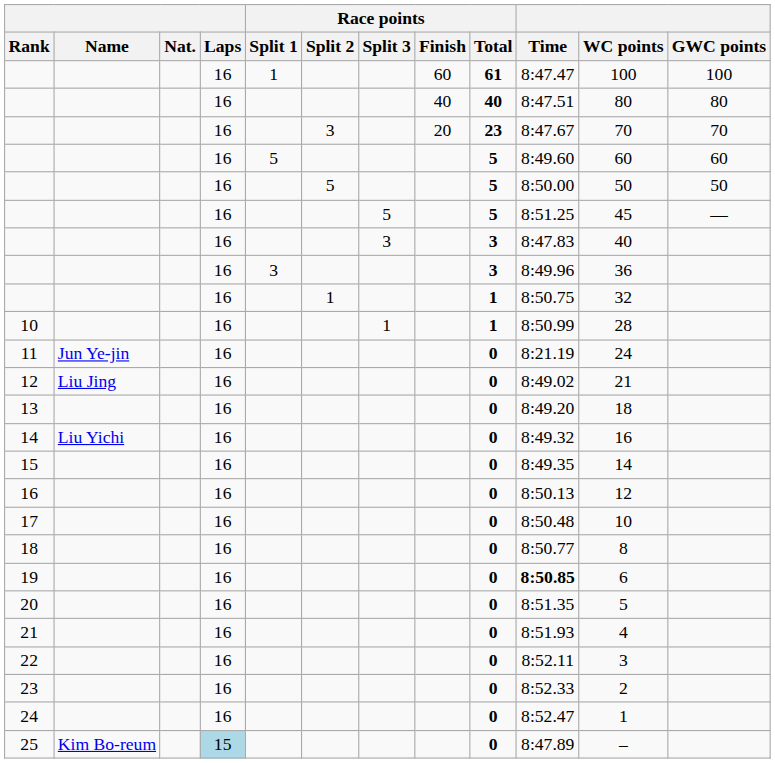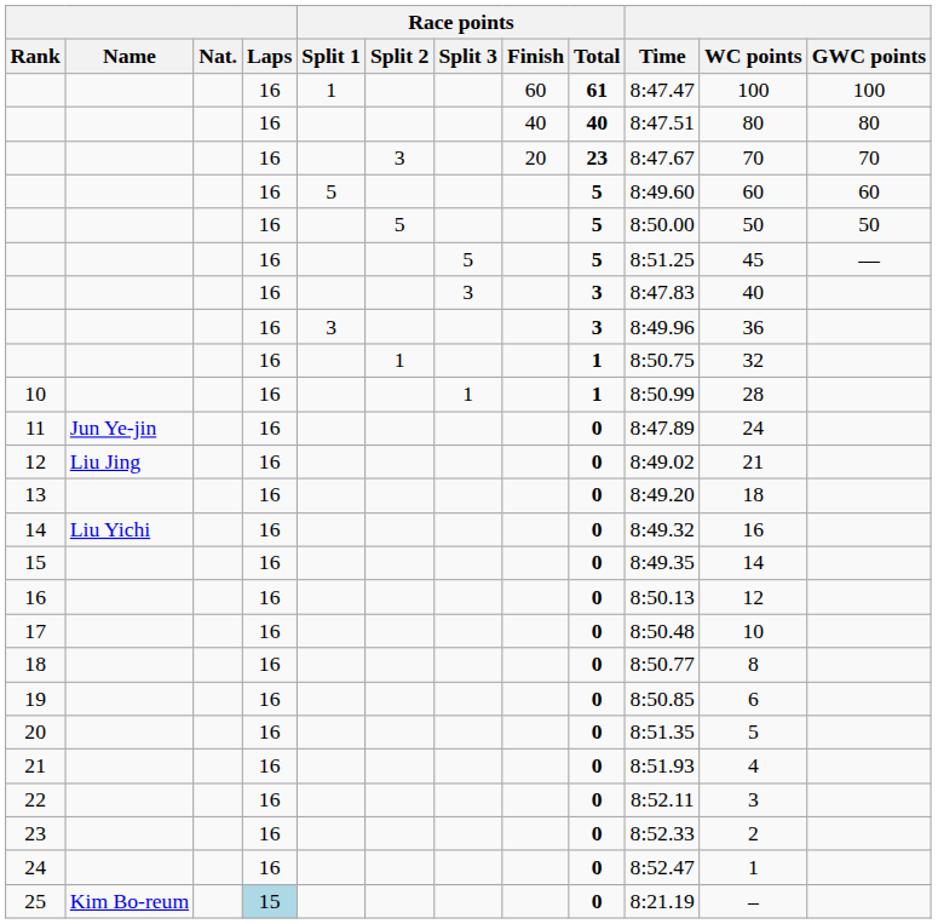 <table class="wikitable sortable" style="text-align:center">
 <tr>
 <th colspan=4></th>
 <th colspan=5>Race points</th>
 <th colspan=3></th>
 </tr>
 <tr>
 <th>Rank</th>
 <th>Name</th>
 <th>Nat.</th>
 <th>Laps</th>
 <th>Split 1</th>
 <th>Split 2</th>
 <th>Split 3</th>
 <th>Finish</th>
 <th>Total</th>
 <th>Time</th>
 <th>WC points</th>
 <th>GWC points</th>
 </tr>
 <tr>
 <td></td>
 <td align=left></td>
 <td></td>
 <td>16</td>
 <td>1</td>
 <td></td>
 <td></td>
 <td>60</td>
 <td><strong>61</strong></td>
 <td>8:47.47</td>
 <td>100</td>
 <td>100</td>
 </tr>
 <tr>
 <td></td>
 <td align=left></td>
 <td></td>
 <td>16</td>
 <td></td>
 <td></td>
 <td></td>
 <td>40</td>
 <td><strong>40</strong></td>
 <td>8:47.51</td>
 <td>80</td>
 <td>80</td>
 </tr>
 <tr>
 <td></td>
 <td align=left></td>
 <td></td>
 <td>16</td>
 <td></td>
 <td>3</td>
 <td></td>
 <td>20</td>
 <td><strong>23</strong></td>
 <td>8:47.67</td>
 <td>70</td>
 <td>70</td>
 </tr>
 <tr>
 <td></td>
 <td align=left></td>
 <td></td>
 <td>16</td>
 <td>5</td>
 <td></td>
 <td></td>
 <td></td>
 <td><strong>5</strong></td>
 <td>8:49.60</td>
 <td>60</td>
 <td>60</td>
 </tr>
 <tr>
 <td></td>
 <td align=left></td>
 <td></td>
 <td>16</td>
 <td></td>
 <td>5</td>
 <td></td>
 <td></td>
 <td><strong>5</strong></td>
 <td>8:50.00</td>
 <td>50</td>
 <td>50</td>
 </tr>
 <tr>
 <td></td>
 <td align=left></td>
 <td></td>
 <td>16</td>
 <td></td>
 <td></td>
 <td>5</td>
 <td></td>
 <td><strong>5</strong></td>
 <td>8:51.25</td>
 <td>45</td>
 <td>—</td>
 </tr>
 <tr>
 <td></td>
 <td align=left></td>
 <td></td>
 <td>16</td>
 <td></td>
 <td></td>
 <td>3</td>
 <td></td>
 <td><strong>3</strong></td>
 <td>8:47.83</td>
 <td>40</td>
 <td></td>
 </tr>
 <tr>
 <td></td>
 <td align=left></td>
 <td></td>
 <td>16</td>
 <td>3</td>
 <td></td>
 <td></td>
 <td></td>
 <td><strong>3</strong></td>
 <td>8:49.96</td>
 <td>36</td>
 <td></td>
 </tr>
 <tr>
 <td></td>
 <td align=left></td>
 <td></td>
 <td>16</td>
 <td></td>
 <td>1</td>
 <td></td>
 <td></td>
 <td><strong>1</strong></td>
 <td>8:50.75</td>
 <td>32</td>
 <td></td>
 </tr>
 <tr>
 <td>10</td>
 <td align=left></td>
 <td></td>
 <td>16</td>
 <td></td>
 <td></td>
 <td>1</td>
 <td></td>
 <td><strong>1</strong></td>
 <td>8:50.99</td>
 <td>28</td>
 <td></td>
 </tr>
 <tr>
 <td>11</td>
 <td align=left><a href='#'>Jun Ye-jin</a></td>
 <td></td>
 <td>16</td>
 <td></td>
 <td></td>
 <td></td>
 <td></td>
 <td><strong>0</strong></td>
-<td>8:21.19</td>
+<td>8:47.89</td>
 <td>24</td>
 <td></td>
 </tr>
 <tr>
 <td>12</td>
 <td align=left><a href='#'>Liu Jing</a></td>
 <td></td>
 <td>16</td>
 <td></td>
 <td></td>
 <td></td>
 <td></td>
 <td><strong>0</strong></td>
 <td>8:49.02</td>
 <td>21</td>
 <td></td>
 </tr>
 <tr>
 <td>13</td>
 <td align=left></td>
 <td></td>
 <td>16</td>
 <td></td>
 <td></td>
 <td></td>
 <td></td>
 <td><strong>0</strong></td>
 <td>8:49.20</td>
 <td>18</td>
 <td></td>
 </tr>
 <tr>
 <td>14</td>
 <td align=left><a href='#'>Liu Yichi</a></td>
 <td></td>
 <td>16</td>
 <td></td>
 <td></td>
 <td></td>
 <td></td>
 <td><strong>0</strong></td>
 <td>8:49.32</td>
 <td>16</td>
 <td></td>
 </tr>
 <tr>
 <td>15</td>
 <td align=left></td>
 <td></td>
 <td>16</td>
 <td></td>
 <td></td>
 <td></td>
 <td></td>
 <td><strong>0</strong></td>
 <td>8:49.35</td>
 <td>14</td>
 <td></td>
 </tr>
 <tr>
 <td>16</td>
 <td align=left></td>
 <td></td>
 <td>16</td>
 <td></td>
 <td></td>
 <td></td>
 <td></td>
 <td><strong>0</strong></td>
 <td>8:50.13</td>
 <td>12</td>
 <td></td>
 </tr>
 <tr>
 <td>17</td>
 <td align=left></td>
 <td></td>
 <td>16</td>
 <td></td>
 <td></td>
 <td></td>
 <td></td>
 <td><strong>0</strong></td>
 <td>8:50.48</td>
 <td>10</td>
 <td></td>
 </tr>
 <tr>
 <td>18</td>
 <td align=left></td>
 <td></td>
 <td>16</td>
 <td></td>
 <td></td>
 <td></td>
 <td></td>
 <td><strong>0</strong></td>
 <td>8:50.77</td>
 <td>8</td>
 <td></td>
 </tr>
 <tr>
 <td>19</td>
 <td align=left></td>
 <td></td>
 <td>16</td>
 <td></td>
 <td></td>
 <td></td>
 <td></td>
 <td><strong>0</strong></td>
-<td><strong>8:50.85</strong></td>
+<td>8:50.85</td>
 <td>6</td>
 <td></td>
 </tr>
 <tr>
 <td>20</td>
 <td align=left></td>
 <td></td>
 <td>16</td>
 <td></td>
 <td></td>
 <td></td>
 <td></td>
 <td><strong>0</strong></td>
 <td>8:51.35</td>
 <td>5</td>
 <td></td>
 </tr>
 <tr>
 <td>21</td>
 <td align=left></td>
 <td></td>
 <td>16</td>
 <td></td>
 <td></td>
 <td></td>
 <td></td>
 <td><strong>0</strong></td>
 <td>8:51.93</td>
 <td>4</td>
 <td></td>
 </tr>
 <tr>
 <td>22</td>
 <td align=left></td>
 <td></td>
 <td>16</td>
 <td></td>
 <td></td>
 <td></td>
 <td></td>
 <td><strong>0</strong></td>
 <td>8:52.11</td>
 <td>3</td>
 <td></td>
 </tr>
 <tr>
 <td>23</td>
 <td align=left></td>
 <td></td>
 <td>16</td>
 <td></td>
 <td></td>
 <td></td>
 <td></td>
 <td><strong>0</strong></td>
 <td>8:52.33</td>
 <td>2</td>
 <td></td>
 </tr>
 <tr>
 <td>24</td>
 <td align=left></td>
 <td></td>
 <td>16</td>
 <td></td>
 <td></td>
 <td></td>
 <td></td>
 <td><strong>0</strong></td>
 <td>8:52.47</td>
 <td>1</td>
 <td></td>
 </tr>
 <tr>
 <td>25</td>
 <td align=left><a href='#'>Kim Bo-reum</a></td>
 <td></td>
 <td style="background: lightblue;">15</td>
 <td></td>
 <td></td>
 <td></td>
 <td></td>
 <td><strong>0</strong></td>
-<td>8:47.89</td>
+<td>8:21.19</td>
 <td>–</td>
 <td></td>
 </tr>
 </table>
